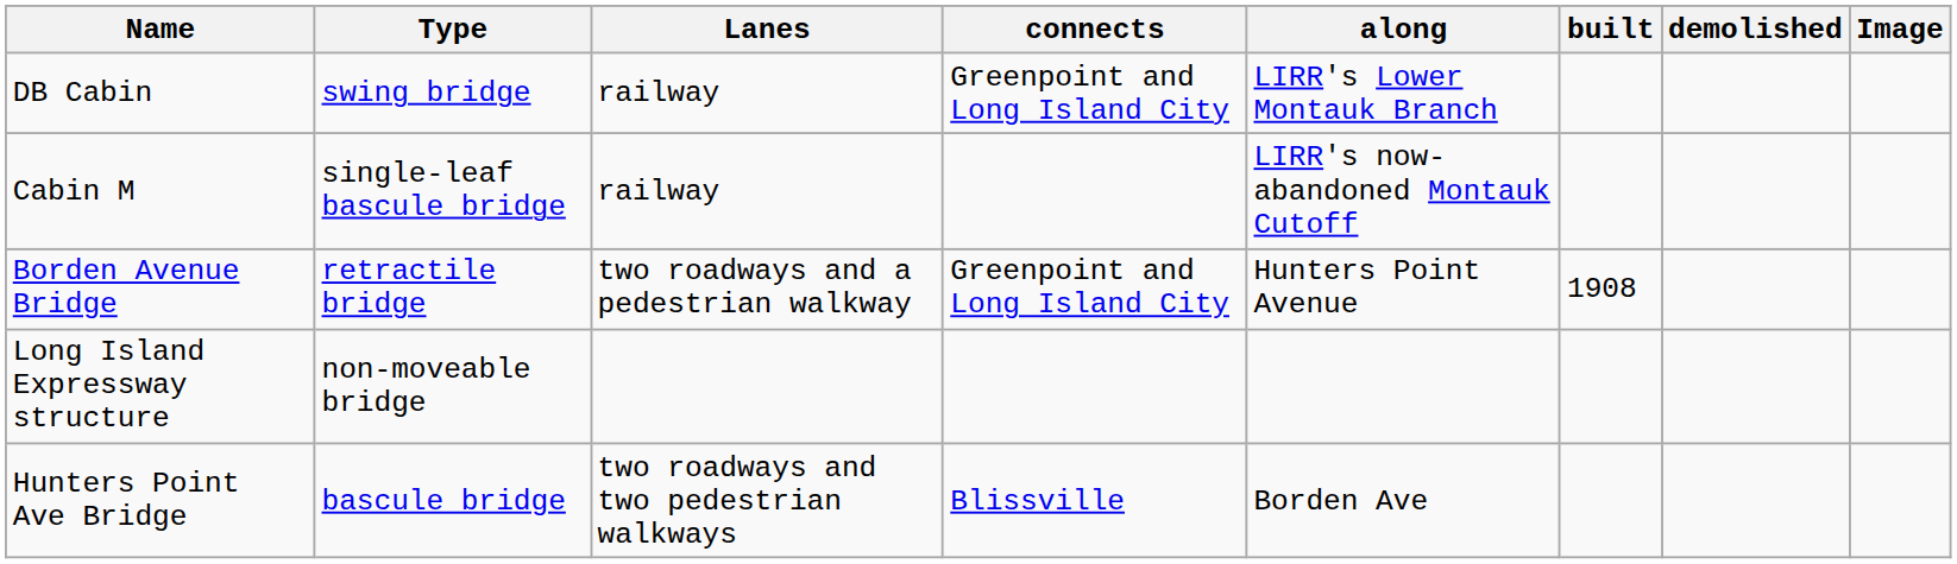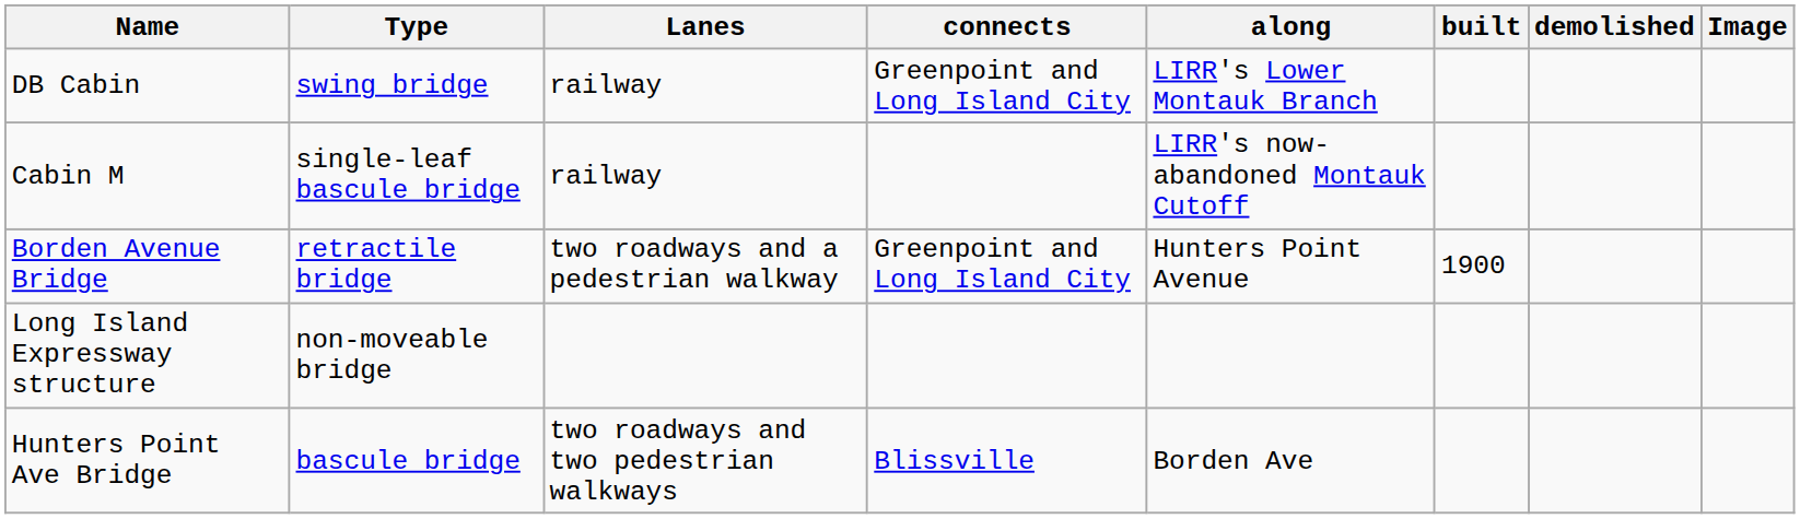 <table class="wikitable">
 <tr>
 <th>Name</th>
 <th>Type</th>
 <th>Lanes</th>
 <th>connects</th>
 <th>along</th>
 <th>built</th>
 <th>demolished</th>
 <th>Image</th>
 </tr>
 <tr>
 <td>DB Cabin<br></td>
 <td><a href='#'>swing bridge</a></td>
 <td>railway</td>
 <td>Greenpoint and <a href='#'>Long Island City</a></td>
 <td><a href='#'>LIRR</a>'s <a href='#'>Lower Montauk Branch</a></td>
 <td></td>
 <td></td>
 <td></td>
 </tr>
 <tr>
 <td>Cabin M</td>
 <td>single-leaf <a href='#'>bascule bridge</a></td>
 <td>railway</td>
 <td></td>
 <td><a href='#'>LIRR</a>'s now-abandoned <a href='#'>Montauk Cutoff</a></td>
 <td></td>
 <td></td>
 <td></td>
 </tr>
 <tr>
 <td><a href='#'>Borden Avenue Bridge</a></td>
 <td><a href='#'>retractile bridge</a></td>
 <td>two roadways and a pedestrian walkway</td>
 <td>Greenpoint and <a href='#'>Long Island City</a></td>
 <td>Hunters Point Avenue</td>
-<td>1908</td>
+<td>1900</td>
 <td></td>
 <td></td>
 </tr>
 <tr>
 <td>Long Island Expressway structure</td>
 <td>non-moveable bridge</td>
 <td></td>
 <td></td>
 <td></td>
 <td></td>
 <td></td>
 <td></td>
 </tr>
 <tr>
 <td>Hunters Point Ave Bridge</td>
 <td><a href='#'>bascule bridge</a></td>
 <td>two roadways and two pedestrian walkways</td>
 <td><a href='#'>Blissville</a></td>
 <td>Borden Ave</td>
 <td></td>
 <td></td>
 <td></td>
 </tr>
 </table>
